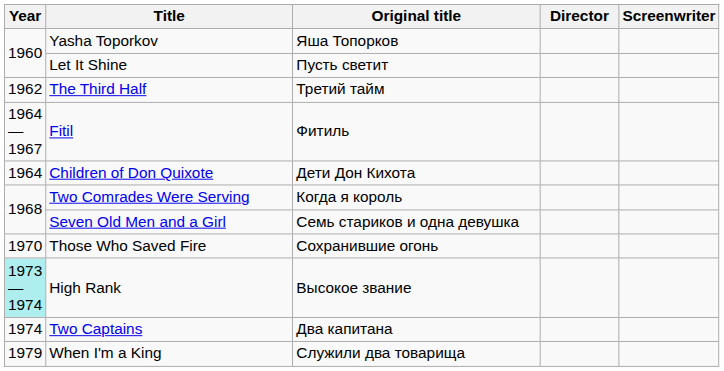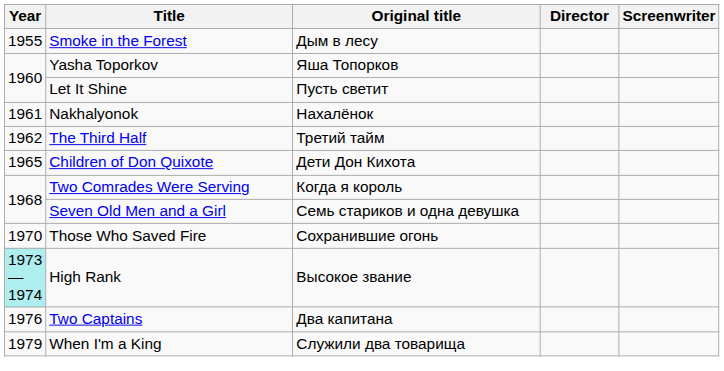 <table class="wikitable" style="margin-right: 0;">
 <tr>
 <th rowspan="2" width="33">Year</th>
 <th rowspan="2" width="250">Title</th>
 <th rowspan="2" width="250">Original title</th>
 </tr>
 <tr>
 <th width="75">Director</th>
 <th width="75">Screenwriter</th>
+</tr>
+<tr>
+<td>1955</td>
+<td><a href='#'>Smoke in the Forest</a></td>
+<td>Дым в лесу</td>
+<td></td>
+<td></td>
 </tr>
 <tr>
 <td rowspan="2">1960</td>
 <td>Yasha Toporkov</td>
 <td>Яша Топорков</td>
 <td></td>
 <td></td>
 </tr>
 <tr>
 <td>Let It Shine</td>
 <td>Пусть светит</td>
 <td></td>
 <td></td>
 </tr>
 <tr>
+<td>1961</td>
+<td>Nakhalyonok</td>
+<td>Нахалёнок</td>
+<td></td>
+<td></td>
+</tr>
+<tr>
 <td>1962</td>
 <td><a href='#'>The Third Half</a></td>
 <td>Третий тайм</td>
 <td></td>
 <td></td>
 </tr>
 <tr>
-<td>1964—1967</td>
-<td><a href='#'>Fitil</a></td>
-<td>Фитиль</td>
-<td></td>
-<td></td>
-</tr>
-<tr>
-<td>1964</td>
+<td>1965</td>
 <td><a href='#'>Children of Don Quixote</a></td>
 <td>Дети Дон Кихота</td>
 <td></td>
 <td></td>
 </tr>
 <tr>
 <td rowspan="2">1968</td>
 <td><a href='#'>Two Comrades Were Serving</a></td>
 <td>Когда я король</td>
 <td></td>
 <td></td>
 </tr>
 <tr>
 <td><a href='#'>Seven Old Men and a Girl</a></td>
 <td>Семь стариков и одна девушка</td>
 <td></td>
 <td></td>
 </tr>
 <tr>
 <td>1970</td>
 <td>Those Who Saved Fire</td>
 <td>Сохранившие огонь</td>
 <td></td>
 <td></td>
 </tr>
 <tr>
 <td style="background: paleturquoise;">1973—1974</td>
 <td>High Rank</td>
 <td>Высокое звание</td>
 <td></td>
 <td></td>
 </tr>
 <tr>
-<td>1974</td>
+<td>1976</td>
 <td><a href='#'>Two Captains</a></td>
 <td>Два капитана</td>
 <td></td>
 <td></td>
 </tr>
 <tr>
 <td>1979</td>
 <td>When I'm a King</td>
 <td>Служили два товарища</td>
 <td></td>
 <td></td>
 </tr>
 </table>
